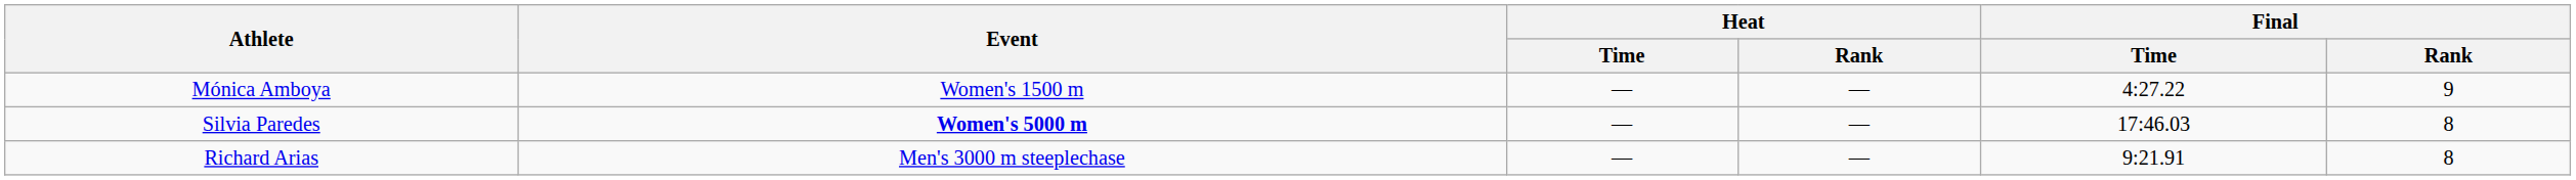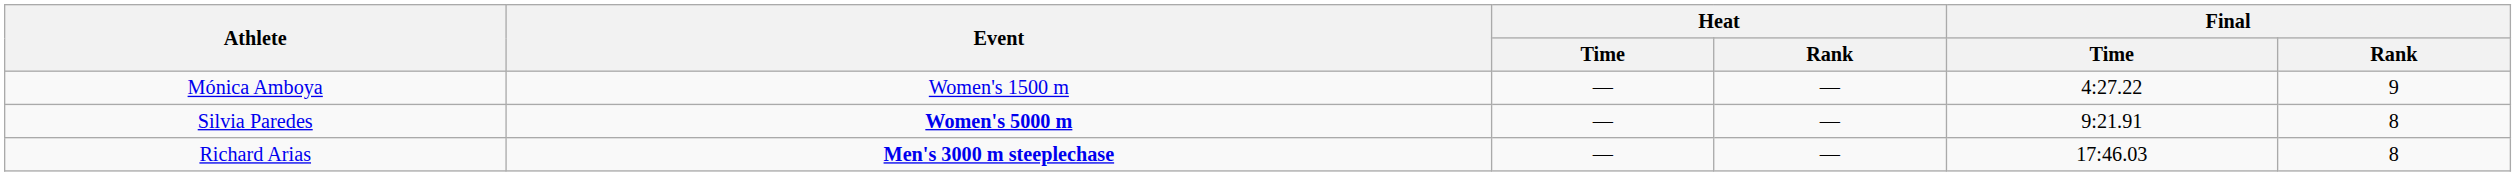 <table class="wikitable" style="font-size:95%; text-align:center;" width="95%">
 <tr>
 <th rowspan="2">Athlete</th>
 <th rowspan="2">Event</th>
 <th colspan="2">Heat</th>
 <th colspan="2">Final</th>
 </tr>
 <tr>
 <th>Time</th>
 <th>Rank</th>
 <th>Time</th>
 <th>Rank</th>
 </tr>
 <tr>
 <td width=20%><a href='#'>Mónica Amboya</a></td>
 <td><a href='#'>Women's 1500 m</a></td>
 <td>—</td>
 <td>—</td>
 <td>4:27.22</td>
 <td>9</td>
 </tr>
 <tr>
 <td width=20%><a href='#'>Silvia Paredes</a></td>
 <td><strong><a href='#'>Women's 5000 m</a></strong></td>
 <td>—</td>
 <td>—</td>
-<td>17:46.03</td>
+<td>9:21.91</td>
 <td>8</td>
 </tr>
 <tr>
 <td width=20%><a href='#'>Richard Arias</a></td>
-<td><a href='#'>Men's 3000 m steeplechase</a></td>
+<td><strong><a href='#'>Men's 3000 m steeplechase</a></strong></td>
 <td>—</td>
 <td>—</td>
-<td>9:21.91</td>
+<td>17:46.03</td>
 <td>8</td>
 </tr>
 </table>
